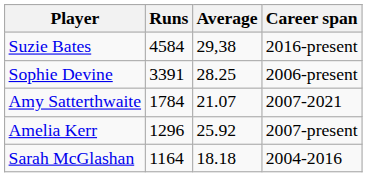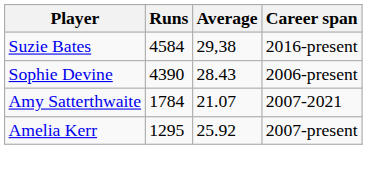 <table class="wikitable">
 <tr>
 <th>Player</th>
 <th>Runs</th>
 <th>Average</th>
 <th>Career span</th>
 </tr>
 <tr>
 <td><a href='#'>Suzie Bates</a></td>
 <td>4584</td>
 <td>29,38</td>
 <td>2016-present</td>
 </tr>
 <tr>
 <td><a href='#'>Sophie Devine</a></td>
-<td>3391</td>
-<td>28.25</td>
+<td>4390</td>
+<td>28.43</td>
 <td>2006-present</td>
 </tr>
 <tr>
 <td><a href='#'>Amy Satterthwaite</a></td>
 <td>1784</td>
 <td>21.07</td>
 <td>2007-2021</td>
 </tr>
 <tr>
 <td><a href='#'>Amelia Kerr</a></td>
-<td>1296</td>
+<td>1295</td>
 <td>25.92</td>
 <td>2007-present</td>
 </tr>
-<tr>
-<td><a href='#'>Sarah McGlashan</a></td>
-<td>1164</td>
-<td>18.18</td>
-<td>2004-2016</td>
-</tr>
 </table>
